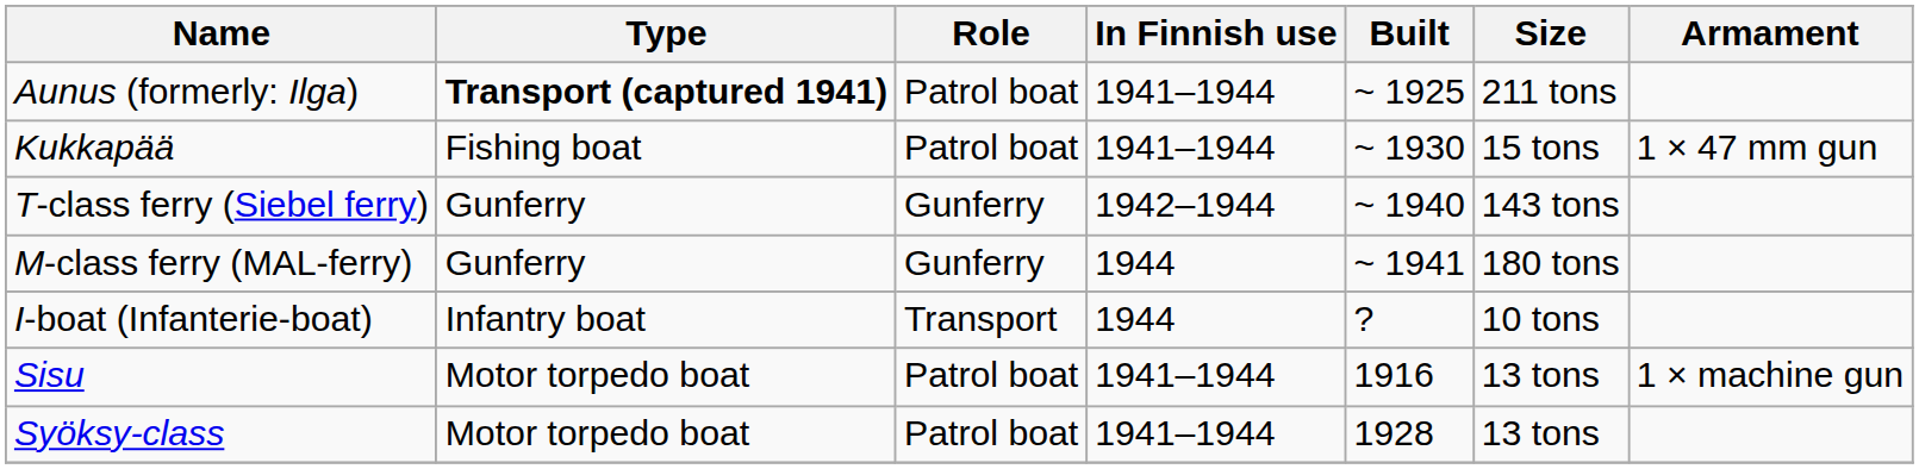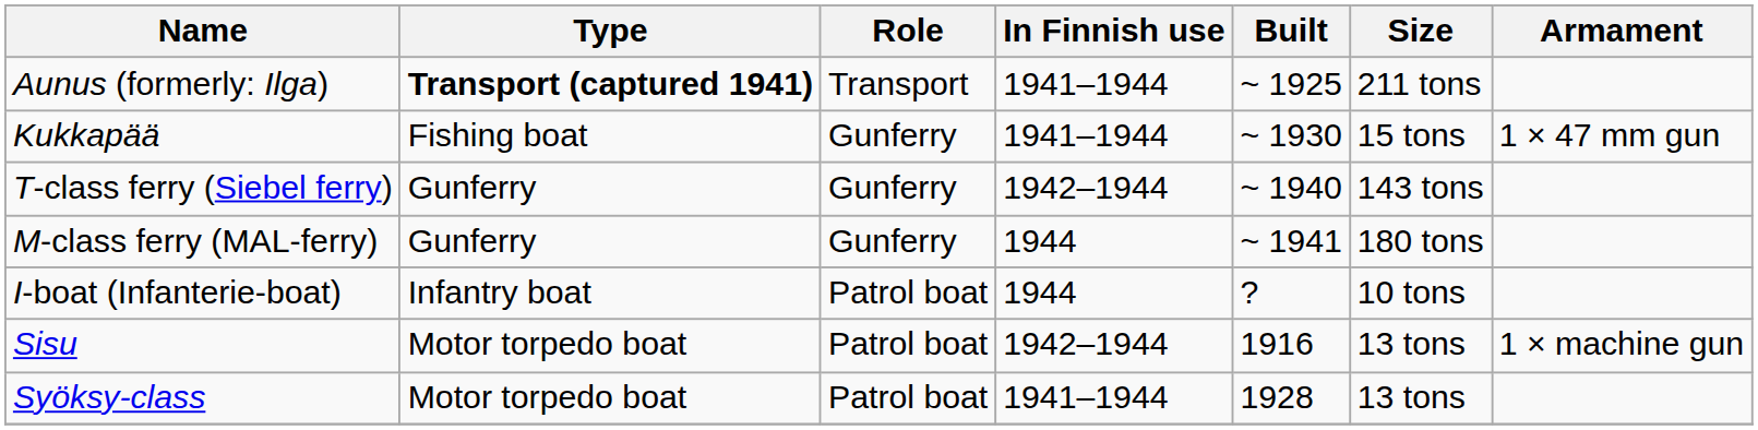 <table class="wikitable">
 <tr>
 <th>Name</th>
 <th>Type</th>
 <th>Role</th>
 <th>In Finnish use</th>
 <th>Built</th>
 <th>Size</th>
 <th>Armament</th>
 </tr>
 <tr>
 <td><em>Aunus</em> (formerly: <em>Ilga</em>)</td>
 <td><strong>Transport (captured 1941)</strong></td>
-<td>Patrol boat</td>
+<td>Transport</td>
 <td>1941–1944</td>
 <td>~ 1925</td>
 <td>211 tons</td>
 <td></td>
 </tr>
 <tr>
 <td><em>Kukkapää</em></td>
 <td>Fishing boat</td>
-<td>Patrol boat</td>
+<td>Gunferry</td>
 <td>1941–1944</td>
 <td>~ 1930</td>
 <td>15 tons</td>
 <td>1 × 47 mm gun</td>
 </tr>
 <tr>
 <td><em>T</em>-class ferry (<a href='#'>Siebel ferry</a>)<br></td>
 <td>Gunferry</td>
 <td>Gunferry</td>
 <td>1942–1944</td>
 <td>~ 1940</td>
 <td>143 tons</td>
 <td></td>
 </tr>
 <tr>
 <td><em>M</em>-class ferry (MAL-ferry)<br></td>
 <td>Gunferry</td>
 <td>Gunferry</td>
 <td>1944</td>
 <td>~ 1941</td>
 <td>180 tons</td>
 <td></td>
 </tr>
 <tr>
 <td><em>I</em>-boat (Infanterie-boat)<br></td>
 <td>Infantry boat</td>
-<td>Transport</td>
+<td>Patrol boat</td>
 <td>1944</td>
 <td>?</td>
 <td>10 tons</td>
 <td></td>
 </tr>
 <tr>
 <td><a href='#'><em>Sisu</em></a></td>
 <td>Motor torpedo boat</td>
 <td>Patrol boat</td>
-<td>1941–1944</td>
+<td>1942–1944</td>
 <td>1916</td>
 <td>13 tons</td>
 <td>1 × machine gun</td>
 </tr>
 <tr>
 <td><a href='#'><em>Syöksy-class</em></a><br></td>
 <td>Motor torpedo boat</td>
 <td>Patrol boat</td>
 <td>1941–1944</td>
 <td>1928</td>
 <td>13 tons</td>
 <td></td>
 </tr>
 <tr>
 </tr>
 </table>
